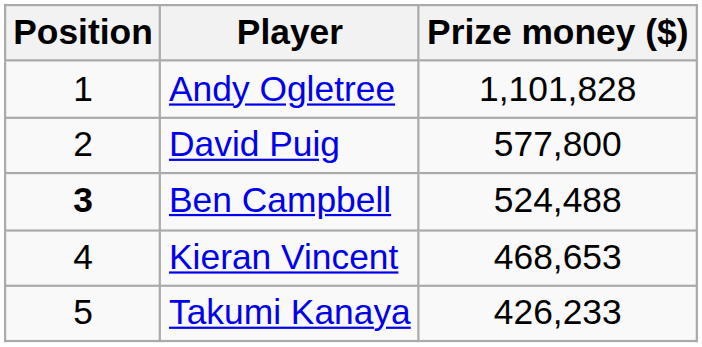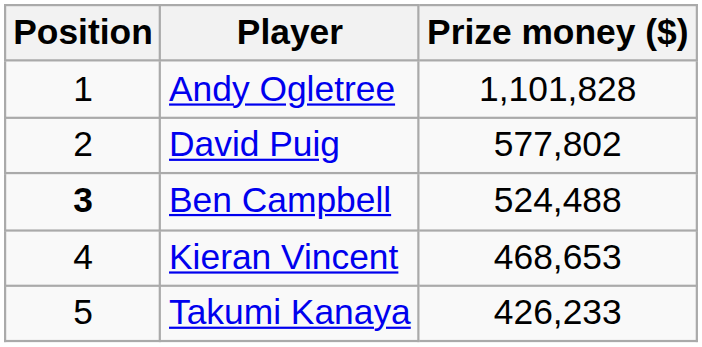 <table class="wikitable">
 <tr>
 <th>Position</th>
 <th>Player</th>
 <th>Prize money ($)</th>
 </tr>
 <tr>
 <td align=center>1</td>
 <td> <a href='#'>Andy Ogletree</a></td>
 <td align=center>1,101,828</td>
 </tr>
 <tr>
 <td align=center>2</td>
 <td> <a href='#'>David Puig</a></td>
-<td align=center>577,800</td>
+<td align=center>577,802</td>
 </tr>
 <tr>
 <td align=center><strong>3</strong></td>
 <td> <a href='#'>Ben Campbell</a></td>
 <td align=center>524,488</td>
 </tr>
 <tr>
 <td align=center>4</td>
 <td> <a href='#'>Kieran Vincent</a></td>
 <td align=center>468,653</td>
 </tr>
 <tr>
 <td align=center>5</td>
 <td> <a href='#'>Takumi Kanaya</a></td>
 <td align=center>426,233</td>
 </tr>
 </table>
